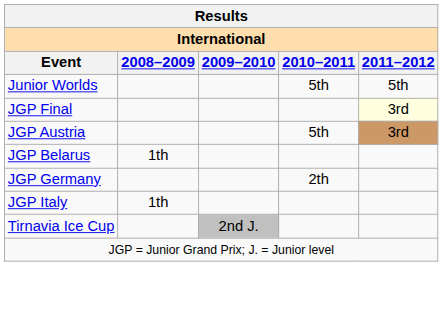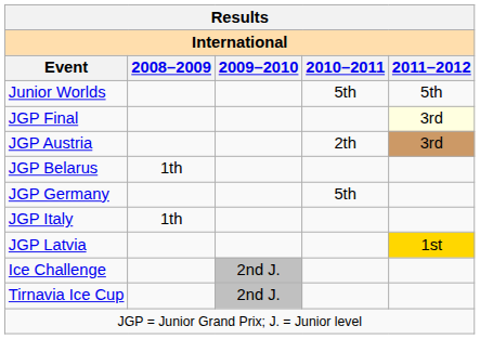 <table class="wikitable" style="text-align:center">
 <tr>
 <th colspan=5 align=center><strong>Results</strong></th>
 </tr>
 <tr>
 <th style="background-color: #ffdead; " colspan=5 align=center><strong>International</strong></th>
 </tr>
 <tr>
 <th>Event</th>
 <th><a href='#'>2008–2009</a></th>
 <th><a href='#'>2009–2010</a></th>
 <th><a href='#'>2010–2011</a></th>
 <th><a href='#'>2011–2012</a></th>
 </tr>
 <tr>
 <td align=left><a href='#'>Junior Worlds</a></td>
 <td></td>
 <td></td>
 <td>5th</td>
 <td>5th</td>
 </tr>
 <tr>
 <td align=left><a href='#'>JGP Final</a></td>
 <td></td>
 <td></td>
 <td></td>
 <td style="background: lightyellow;">3rd</td>
 </tr>
 <tr>
 <td align=left><a href='#'>JGP Austria</a></td>
 <td></td>
 <td></td>
-<td>5th</td>
+<td>2th</td>
 <td bgcolor=cc9966>3rd</td>
 </tr>
 <tr>
 <td align=left><a href='#'>JGP Belarus</a></td>
 <td>1th</td>
 <td></td>
 <td></td>
 <td></td>
 </tr>
 <tr>
 <td align=left><a href='#'>JGP Germany</a></td>
 <td></td>
 <td></td>
-<td>2th</td>
+<td>5th</td>
 <td></td>
 </tr>
 <tr>
 <td align=left><a href='#'>JGP Italy</a></td>
 <td>1th</td>
 <td></td>
+<td></td>
+<td></td>
+</tr>
+<tr>
+<td align=left><a href='#'>JGP Latvia</a></td>
+<td></td>
+<td></td>
+<td></td>
+<td bgcolor=gold>1st</td>
+</tr>
+<tr>
+<td align=left><a href='#'>Ice Challenge</a></td>
+<td></td>
+<td bgcolor=silver>2nd J.</td>
 <td></td>
 <td></td>
 </tr>
 <tr>
 <td align=left><a href='#'>Tirnavia Ice Cup</a></td>
 <td></td>
 <td bgcolor=silver>2nd J.</td>
 <td></td>
 <td></td>
 </tr>
 <tr>
 <td colspan=5 align=center><small> JGP = Junior Grand Prix; J. = Junior level </small></td>
 </tr>
 </table>
